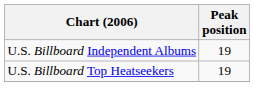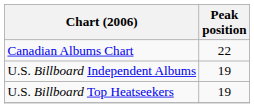 <table class="wikitable sortable">
 <tr>
 <th align="left">Chart (2006)</th>
 <th align="center">Peak<br>position</th>
+</tr>
+<tr>
+<td align="left"><a href='#'>Canadian Albums Chart</a></td>
+<td align="center">22</td>
 </tr>
 <tr>
 <td align="left">U.S. <em>Billboard</em> <a href='#'>Independent Albums</a></td>
 <td align="center">19</td>
 </tr>
 <tr>
 <td align="left">U.S. <em>Billboard</em> <a href='#'>Top Heatseekers</a></td>
 <td align="center">19</td>
 </tr>
 <tr>
 </tr>
 </table>
